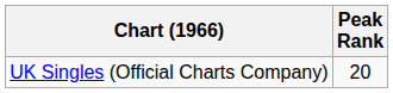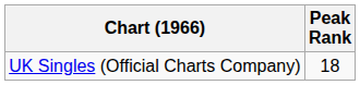 <table class="wikitable plainrowheaders">
 <tr>
 <th align="left">Chart (1966)</th>
 <th align="center">Peak<br>Rank</th>
 </tr>
 <tr>
 <td><a href='#'>UK Singles</a> (Official Charts Company)</td>
-<td style="text-align:center;">20</td>
+<td style="text-align:center;">18</td>
 </tr>
 <tr>
 </tr>
 </table>
